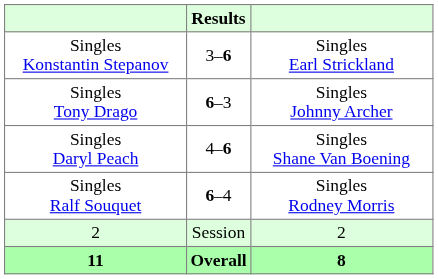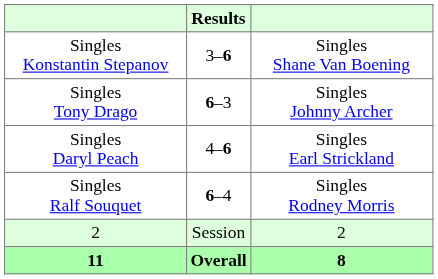 <table border="1" cellpadding="3" style="border-collapse: collapse;">
 <tr bgcolor="#ddffdd">
 <th width="160"></th>
 <th>Results</th>
 <th width="160"></th>
 </tr>
 <tr>
 <td align="center">Singles<br> <a href='#'>Konstantin Stepanov</a></td>
 <td align="center">3–<strong>6</strong></td>
-<td align="center">Singles<br> <a href='#'>Earl Strickland</a></td>
+<td align="center">Singles<br> <a href='#'>Shane Van Boening</a></td>
 </tr>
 <tr>
 <td align="center">Singles<br> <a href='#'>Tony Drago</a></td>
 <td align="center"><strong>6</strong>–3</td>
 <td align="center">Singles<br> <a href='#'>Johnny Archer</a></td>
 </tr>
 <tr>
 <td align="center">Singles<br> <a href='#'>Daryl Peach</a></td>
 <td align="center">4–<strong>6</strong></td>
-<td align="center">Singles<br> <a href='#'>Shane Van Boening</a></td>
+<td align="center">Singles<br> <a href='#'>Earl Strickland</a></td>
 </tr>
 <tr>
 <td align="center">Singles<br> <a href='#'>Ralf Souquet</a></td>
 <td align="center"><strong>6</strong>–4</td>
 <td align="center">Singles<br> <a href='#'>Rodney Morris</a></td>
 </tr>
 <tr bgcolor="#ddffdd">
 <td align="center">2</td>
 <td align="center">Session</td>
 <td align="center">2</td>
 </tr>
 <tr bgcolor="#aaffaa">
 <th align="center">11</th>
 <th align="center">Overall</th>
 <th align="center">8</th>
 </tr>
 </table>
